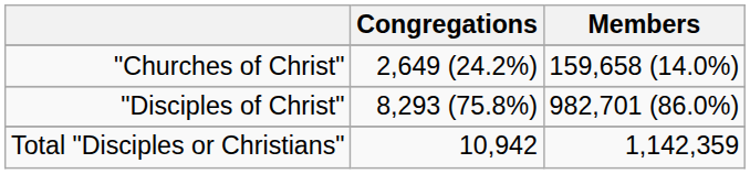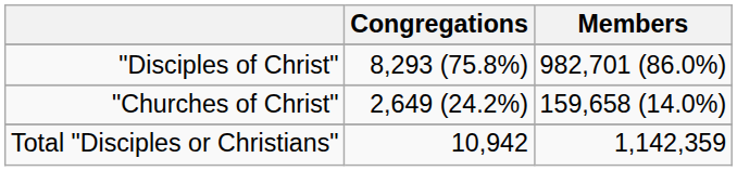 <table class="wikitable" | align=center>
 <tr>
 <th></th>
 <th>Congregations</th>
 <th>Members</th>
+</tr>
+<tr>
+</tr>
+<tr align="right">
+<td>"Disciples of Christ"</td>
+<td>8,293 (75.8%)</td>
+<td>982,701 (86.0%)</td>
 </tr>
 <tr>
 </tr>
 <tr align="right">
 <td>"Churches of Christ"</td>
 <td>2,649 (24.2%)</td>
 <td>159,658 (14.0%)</td>
 </tr>
 <tr>
 </tr>
 <tr align="right">
-<td>"Disciples of Christ"</td>
-<td>8,293 (75.8%)</td>
-<td>982,701 (86.0%)</td>
-</tr>
-<tr>
-</tr>
-<tr align="right">
 <td>Total "Disciples or Christians"</td>
 <td>10,942</td>
 <td>1,142,359</td>
 </tr>
 </table>
